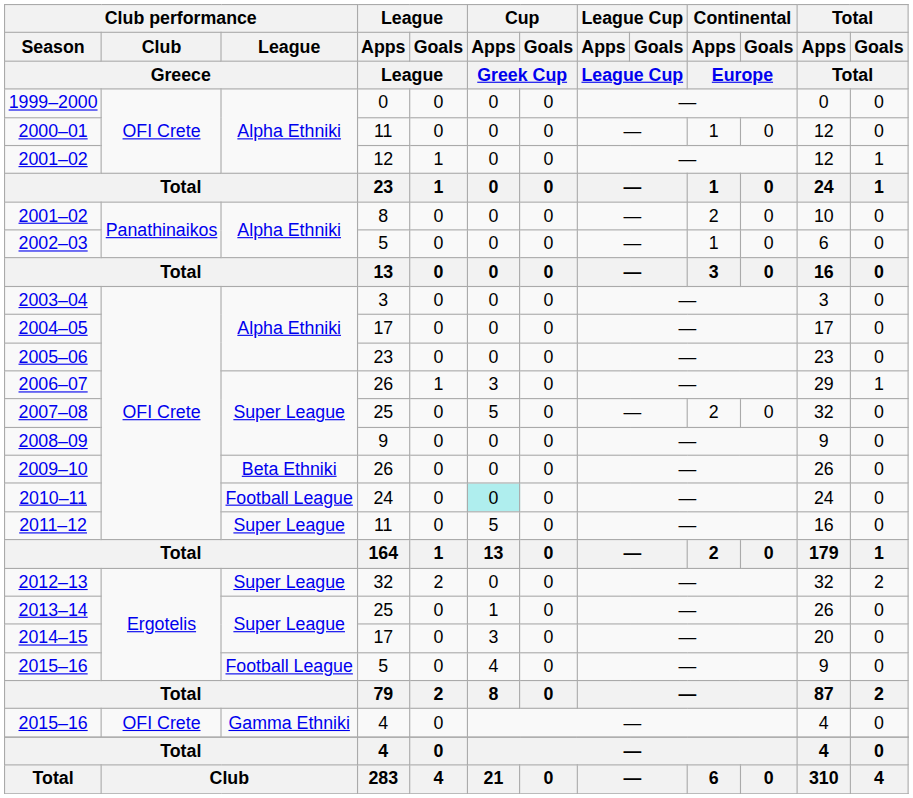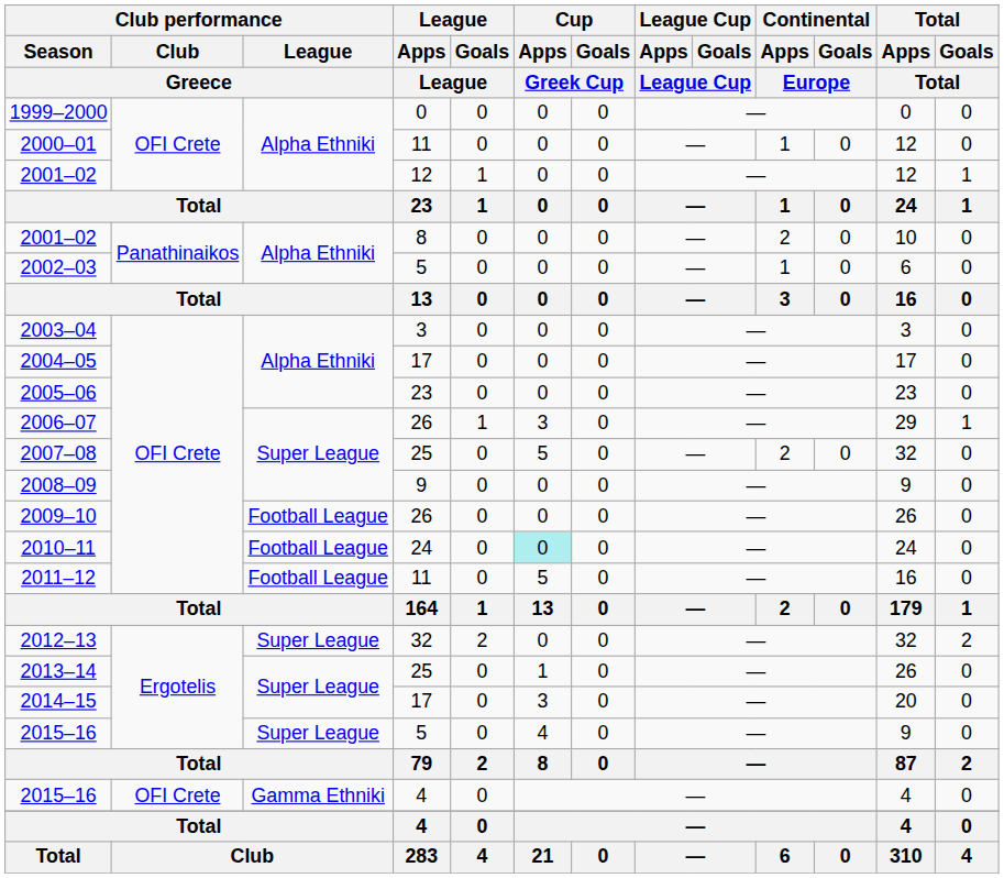 <table class="wikitable" style="text-align:center">
 <tr>
 <th colspan=3>Club performance</th>
 <th colspan=2>League</th>
 <th colspan=2>Cup</th>
 <th colspan=2>League Cup</th>
 <th colspan=2>Continental</th>
 <th colspan=2>Total</th>
 </tr>
 <tr>
 <th>Season</th>
 <th>Club</th>
 <th>League</th>
 <th>Apps</th>
 <th>Goals</th>
 <th>Apps</th>
 <th>Goals</th>
 <th>Apps</th>
 <th>Goals</th>
 <th>Apps</th>
 <th>Goals</th>
 <th>Apps</th>
 <th>Goals</th>
 </tr>
 <tr>
 <th colspan=3>Greece</th>
 <th colspan=2>League</th>
 <th colspan=2><a href='#'>Greek Cup</a></th>
 <th colspan=2><a href='#'>League Cup</a></th>
 <th colspan=2><a href='#'>Europe</a></th>
 <th colspan=2>Total</th>
 </tr>
 <tr>
 <td><a href='#'>1999–2000</a></td>
 <td rowspan="3"><a href='#'>OFI Crete</a></td>
 <td rowspan="3"><a href='#'>Alpha Ethniki</a></td>
 <td>0</td>
 <td>0</td>
 <td>0</td>
 <td>0</td>
 <td colspan="4">—</td>
 <td>0</td>
 <td>0</td>
 </tr>
 <tr>
 <td><a href='#'>2000–01</a></td>
 <td>11</td>
 <td>0</td>
 <td>0</td>
 <td>0</td>
 <td colspan="2">—</td>
 <td>1</td>
 <td>0</td>
 <td>12</td>
 <td>0</td>
 </tr>
 <tr>
 <td><a href='#'>2001–02</a></td>
 <td>12</td>
 <td>1</td>
 <td>0</td>
 <td>0</td>
 <td colspan="4">—</td>
 <td>12</td>
 <td>1</td>
 </tr>
 <tr>
 <th colspan=3>Total</th>
 <th>23</th>
 <th>1</th>
 <th>0</th>
 <th>0</th>
 <th colspan="2">—</th>
 <th>1</th>
 <th>0</th>
 <th>24</th>
 <th>1</th>
 </tr>
 <tr>
 <td><a href='#'>2001–02</a></td>
 <td rowspan="2"><a href='#'>Panathinaikos</a></td>
 <td rowspan="2"><a href='#'>Alpha Ethniki</a></td>
 <td>8</td>
 <td>0</td>
 <td>0</td>
 <td>0</td>
 <td colspan="2">—</td>
 <td>2</td>
 <td>0</td>
 <td>10</td>
 <td>0</td>
 </tr>
 <tr>
 <td><a href='#'>2002–03</a></td>
 <td>5</td>
 <td>0</td>
 <td>0</td>
 <td>0</td>
 <td colspan="2">—</td>
 <td>1</td>
 <td>0</td>
 <td>6</td>
 <td>0</td>
 </tr>
 <tr>
 <th colspan=3>Total</th>
 <th>13</th>
 <th>0</th>
 <th>0</th>
 <th>0</th>
 <th colspan="2">—</th>
 <th>3</th>
 <th>0</th>
 <th>16</th>
 <th>0</th>
 </tr>
 <tr>
 <td><a href='#'>2003–04</a></td>
 <td rowspan="9"><a href='#'>OFI Crete</a></td>
 <td rowspan="3"><a href='#'>Alpha Ethniki</a></td>
 <td>3</td>
 <td>0</td>
 <td>0</td>
 <td>0</td>
 <td colspan="4">—</td>
 <td>3</td>
 <td>0</td>
 </tr>
 <tr>
 <td><a href='#'>2004–05</a></td>
 <td>17</td>
 <td>0</td>
 <td>0</td>
 <td>0</td>
 <td colspan="4">—</td>
 <td>17</td>
 <td>0</td>
 </tr>
 <tr>
 <td><a href='#'>2005–06</a></td>
 <td>23</td>
 <td>0</td>
 <td>0</td>
 <td>0</td>
 <td colspan="4">—</td>
 <td>23</td>
 <td>0</td>
 </tr>
 <tr>
 <td><a href='#'>2006–07</a></td>
 <td rowspan="3"><a href='#'>Super League</a></td>
 <td>26</td>
 <td>1</td>
 <td>3</td>
 <td>0</td>
 <td colspan="4">—</td>
 <td>29</td>
 <td>1</td>
 </tr>
 <tr>
 <td><a href='#'>2007–08</a></td>
 <td>25</td>
 <td>0</td>
 <td>5</td>
 <td>0</td>
 <td colspan="2">—</td>
 <td>2</td>
 <td>0</td>
 <td>32</td>
 <td>0</td>
 </tr>
 <tr>
 <td><a href='#'>2008–09</a></td>
 <td>9</td>
 <td>0</td>
 <td>0</td>
 <td>0</td>
 <td colspan="4">—</td>
 <td>9</td>
 <td>0</td>
 </tr>
 <tr>
 <td><a href='#'>2009–10</a></td>
-<td rowspan="1"><a href='#'>Beta Ethniki</a></td>
+<td rowspan="1"><a href='#'>Football League</a></td>
 <td>26</td>
 <td>0</td>
 <td>0</td>
 <td>0</td>
 <td colspan="4">—</td>
 <td>26</td>
 <td>0</td>
 </tr>
 <tr>
 <td><a href='#'>2010–11</a></td>
 <td rowspan="1"><a href='#'>Football League</a></td>
 <td>24</td>
 <td>0</td>
 <td style="background: paleturquoise;">0</td>
 <td>0</td>
 <td colspan="4">—</td>
 <td>24</td>
 <td>0</td>
 </tr>
 <tr>
 <td><a href='#'>2011–12</a></td>
-<td rowspan="1"><a href='#'>Super League</a></td>
+<td><a href='#'>Football League</a></td>
 <td>11</td>
 <td>0</td>
 <td>5</td>
 <td>0</td>
 <td colspan="4">—</td>
 <td>16</td>
 <td>0</td>
 </tr>
 <tr>
 <th colspan=3>Total</th>
 <th>164</th>
 <th>1</th>
 <th>13</th>
 <th>0</th>
 <th colspan="2">—</th>
 <th>2</th>
 <th>0</th>
 <th>179</th>
 <th>1</th>
 </tr>
 <tr>
 <td><a href='#'>2012–13</a></td>
 <td rowspan="4"><a href='#'>Ergotelis</a></td>
 <td rowspan="1"><a href='#'>Super League</a></td>
 <td>32</td>
 <td>2</td>
 <td>0</td>
 <td>0</td>
 <td colspan="4">—</td>
 <td>32</td>
 <td>2</td>
 </tr>
 <tr>
 <td><a href='#'>2013–14</a></td>
 <td rowspan="2"><a href='#'>Super League</a></td>
 <td>25</td>
 <td>0</td>
 <td>1</td>
 <td>0</td>
 <td colspan="4">—</td>
 <td>26</td>
 <td>0</td>
 </tr>
 <tr>
 <td><a href='#'>2014–15</a></td>
 <td>17</td>
 <td>0</td>
 <td>3</td>
 <td>0</td>
 <td colspan="4">—</td>
 <td>20</td>
 <td>0</td>
 </tr>
 <tr>
 <td><a href='#'>2015–16</a></td>
-<td><a href='#'>Football League</a></td>
+<td rowspan="1"><a href='#'>Super League</a></td>
 <td>5</td>
 <td>0</td>
 <td>4</td>
 <td>0</td>
 <td colspan="4">—</td>
 <td>9</td>
 <td>0</td>
 </tr>
 <tr>
 <th colspan=3>Total</th>
 <th>79</th>
 <th>2</th>
 <th>8</th>
 <th>0</th>
 <th colspan="4">—</th>
 <th>87</th>
 <th>2</th>
 </tr>
 <tr>
 <td><a href='#'>2015–16</a></td>
 <td rowspan="1"><a href='#'>OFI Crete</a></td>
 <td rowspan="1"><a href='#'>Gamma Ethniki</a></td>
 <td>4</td>
 <td>0</td>
 <td colspan="6">—</td>
 <td>4</td>
 <td>0</td>
 </tr>
 <tr>
 </tr>
 <tr>
 <th colspan=3>Total</th>
 <th>4</th>
 <th>0</th>
 <th colspan="6">—</th>
 <th>4</th>
 <th>0</th>
 </tr>
 <tr>
 <th rowspan=1>Total</th>
 <th colspan=2>Club</th>
 <th>283</th>
 <th>4</th>
 <th>21</th>
 <th>0</th>
 <th colspan="2">—</th>
 <th>6</th>
 <th>0</th>
 <th>310</th>
 <th>4</th>
 </tr>
 </table>
